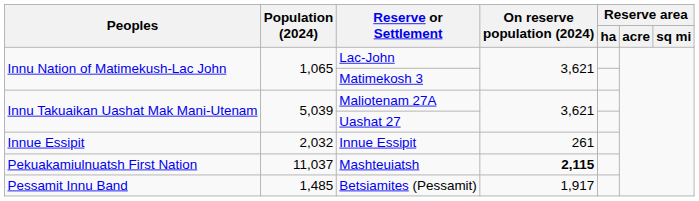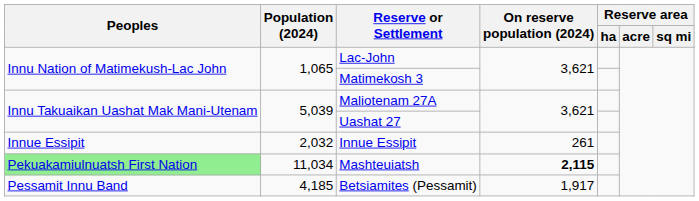 <table class="wikitable sortable">
 <tr>
 <th rowspan=2>Peoples</th>
 <th rowspan=2>Population<br>(2024)</th>
 <th rowspan=2><a href='#'>Reserve</a> or<br><a href='#'>Settlement</a></th>
 <th rowspan=2>On reserve<br>population (2024)</th>
 <th colspan=3>Reserve area</th>
 </tr>
 <tr>
 <th>ha</th>
 <th>acre</th>
 <th>sq mi</th>
 </tr>
 <tr>
 <td rowspan="2"><a href='#'>Innu Nation of Matimekush-Lac John</a></td>
 <td align=right rowspan="2">1,065</td>
 <td><a href='#'>Lac-John</a></td>
 <td align=right rowspan="2">3,621</td>
 <td></td>
 </tr>
 <tr>
 <td><a href='#'>Matimekosh 3</a></td>
 <td></td>
 </tr>
 <tr>
 <td rowspan="2"><a href='#'>Innu Takuaikan Uashat Mak Mani-Utenam</a></td>
 <td align=right rowspan="2">5,039</td>
 <td><a href='#'>Maliotenam 27A</a></td>
 <td align=right rowspan="2">3,621</td>
 <td></td>
 </tr>
 <tr>
 <td><a href='#'>Uashat 27</a></td>
 <td></td>
 </tr>
 <tr>
 <td><a href='#'>Innue Essipit</a></td>
 <td align=right>2,032</td>
 <td><a href='#'>Innue Essipit</a></td>
 <td align=right>261</td>
 <td></td>
 </tr>
 <tr>
-<td><a href='#'>Pekuakamiulnuatsh First Nation</a></td>
-<td align=right>11,037</td>
+<td style="background: lightgreen;"><a href='#'>Pekuakamiulnuatsh First Nation</a></td>
+<td align=right>11,034</td>
 <td><a href='#'>Mashteuiatsh</a></td>
 <td align=right><strong>2,115</strong></td>
 <td></td>
 </tr>
 <tr>
 <td><a href='#'>Pessamit Innu Band</a></td>
-<td align=right>1,485</td>
+<td align=right>4,185</td>
 <td><a href='#'>Betsiamites</a> (Pessamit)</td>
 <td align=right>1,917</td>
 <td></td>
 </tr>
 </table>
